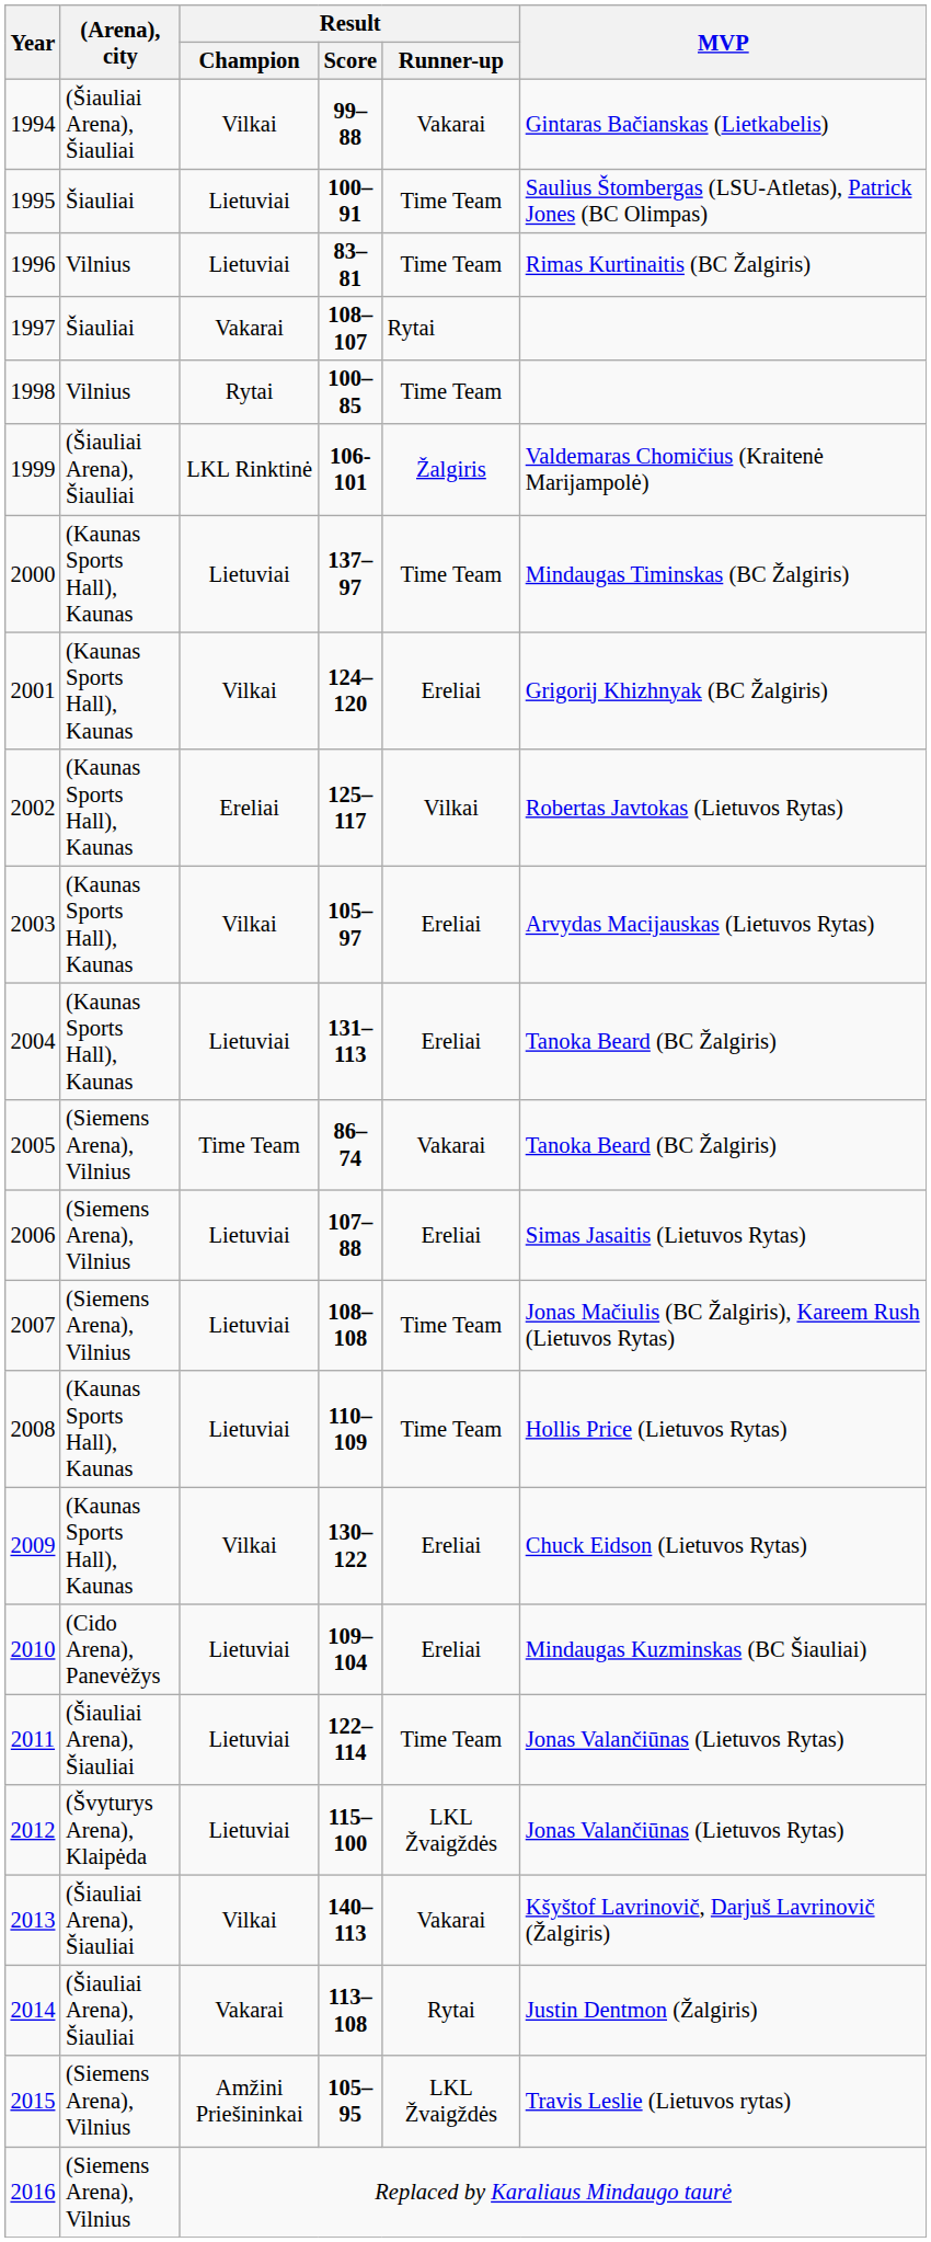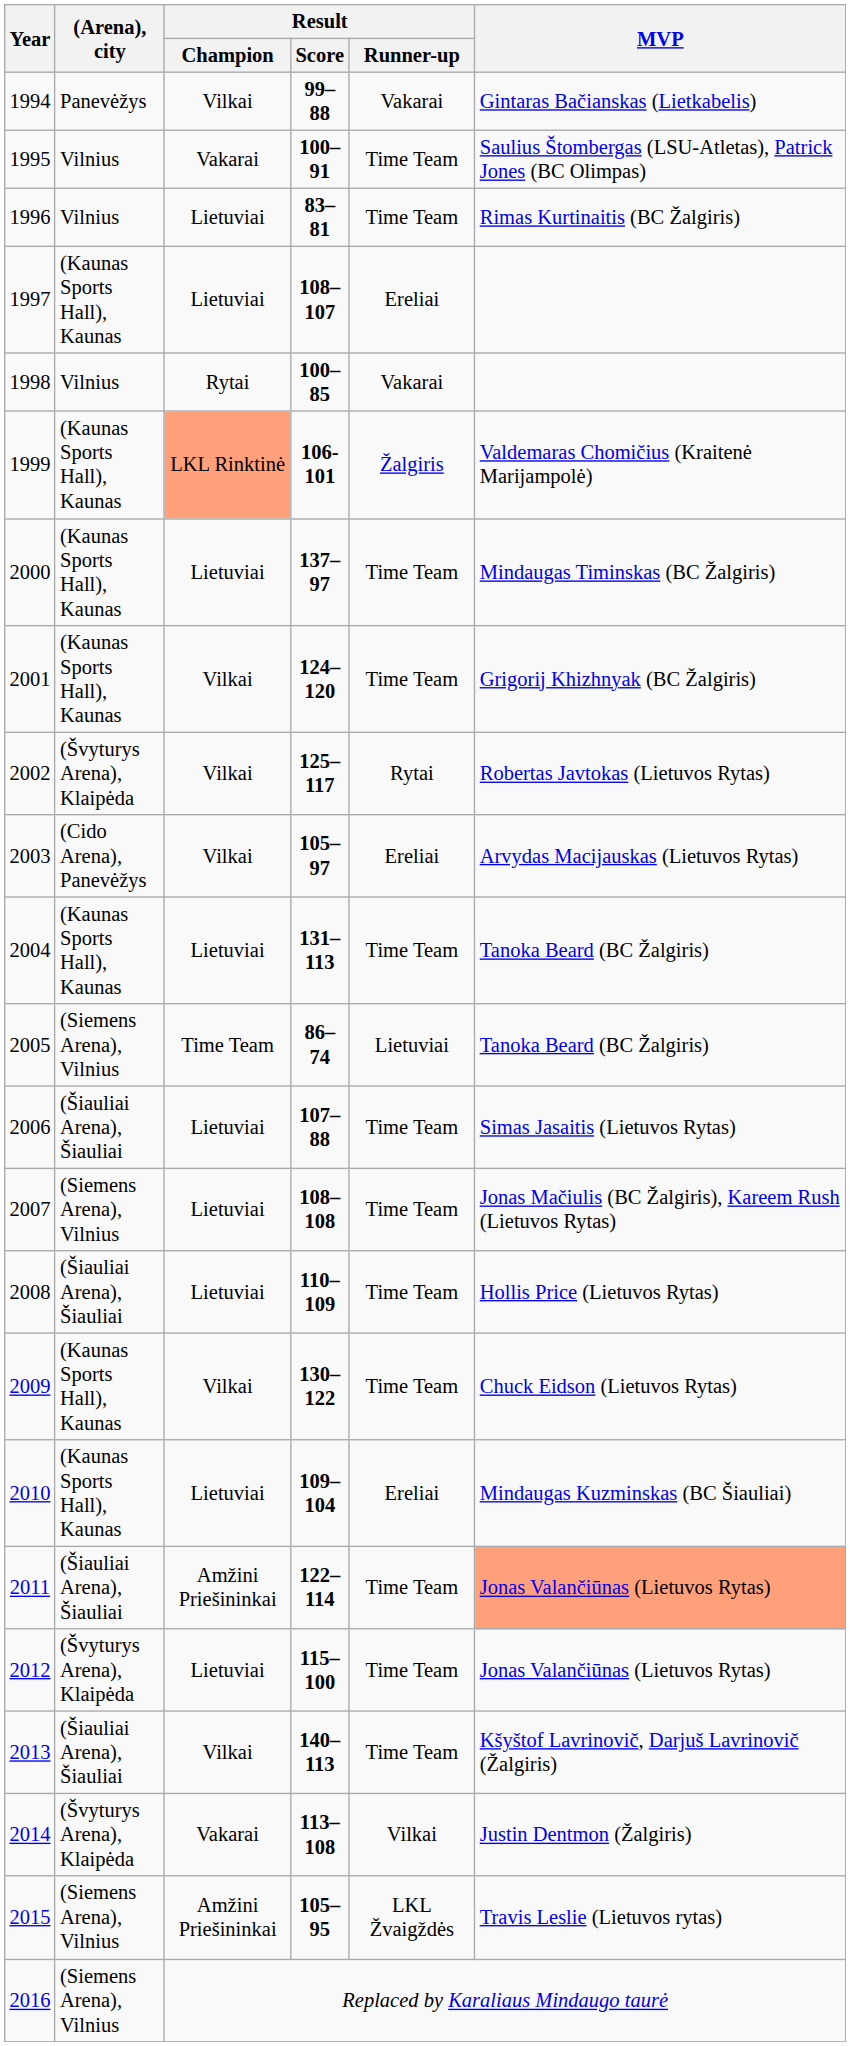 <table class=wikitable style="text-align:center; font-size:95%; width:100%">
 <tr>
 <th rowspan=2 width=5%>Year</th>
 <th rowspan=2 width=13%>(Arena), city</th>
 <th colspan=3>Result</th>
 <th rowspan=2><a href='#'>MVP</a></th>
 </tr>
 <tr>
 <th width=15%>Champion</th>
 <th width=6.5%>Score</th>
 <th width=15%>Runner-up</th>
 </tr>
 <tr>
 <td>1994</td>
-<td align="left">(Šiauliai Arena), Šiauliai</td>
+<td align="left">Panevėžys</td>
 <td> Vilkai</td>
 <td><strong>99–88</strong></td>
 <td> Vakarai</td>
 <td style="text-align:left"> <a href='#'>Gintaras Bačianskas</a> (<a href='#'>Lietkabelis</a>)</td>
 </tr>
 <tr>
 <td>1995</td>
-<td align="left">Šiauliai</td>
-<td> Lietuviai</td>
+<td align="left">Vilnius</td>
+<td> Vakarai</td>
 <td><strong>100–91</strong></td>
 <td> Time Team</td>
 <td style="text-align:left"> <a href='#'>Saulius Štombergas</a> (LSU-Atletas),  <a href='#'>Patrick Jones</a> (BC Olimpas)</td>
 </tr>
 <tr>
 <td>1996</td>
 <td align="left">Vilnius</td>
 <td> Lietuviai</td>
 <td><strong>83–81</strong></td>
 <td> Time Team</td>
 <td style="text-align:left"> <a href='#'>Rimas Kurtinaitis</a> (BC Žalgiris)</td>
 </tr>
 <tr>
 <td>1997</td>
-<td align="left">Šiauliai</td>
-<td> Vakarai</td>
+<td align="left">(Kaunas Sports Hall), Kaunas</td>
+<td> Lietuviai</td>
 <td><strong>108–107</strong></td>
-<td style="text-align:left"> Rytai</td>
+<td> Ereliai</td>
 <td></td>
 </tr>
 <tr>
 <td>1998</td>
 <td align="left">Vilnius</td>
 <td> Rytai</td>
 <td><strong>100–85</strong></td>
-<td> Time Team</td>
+<td> Vakarai</td>
 <td></td>
 </tr>
 <tr>
 <td>1999</td>
-<td align="left">(Šiauliai Arena), Šiauliai</td>
-<td>LKL Rinktinė</td>
+<td align="left">(Kaunas Sports Hall), Kaunas</td>
+<td style="background: lightsalmon;">LKL Rinktinė</td>
 <td><strong>106-101</strong></td>
 <td><a href='#'>Žalgiris</a></td>
 <td style="text-align:left"> <a href='#'>Valdemaras Chomičius</a> (Kraitenė Marijampolė)</td>
 </tr>
 <tr>
 <td>2000</td>
 <td align="left">(Kaunas Sports Hall), Kaunas</td>
 <td> Lietuviai</td>
 <td><strong>137–97</strong></td>
 <td> Time Team</td>
 <td style="text-align:left"> <a href='#'>Mindaugas Timinskas</a> (BC Žalgiris)</td>
 </tr>
 <tr>
 <td>2001</td>
 <td align="left">(Kaunas Sports Hall), Kaunas</td>
 <td> Vilkai</td>
 <td><strong>124–120</strong></td>
-<td> Ereliai</td>
+<td> Time Team</td>
 <td style="text-align:left"> <a href='#'>Grigorij Khizhnyak</a> (BC Žalgiris)</td>
 </tr>
 <tr>
 <td>2002</td>
-<td align="left">(Kaunas Sports Hall), Kaunas</td>
-<td> Ereliai</td>
+<td align="left">(Švyturys Arena), Klaipėda</td>
+<td> Vilkai</td>
 <td><strong>125–117</strong></td>
-<td> Vilkai</td>
+<td> Rytai</td>
 <td style="text-align:left"> <a href='#'>Robertas Javtokas</a> (Lietuvos Rytas)</td>
 </tr>
 <tr>
 <td>2003</td>
-<td align="left">(Kaunas Sports Hall), Kaunas</td>
+<td align="left">(Cido Arena), Panevėžys</td>
 <td> Vilkai</td>
 <td><strong>105–97</strong></td>
 <td> Ereliai</td>
 <td style="text-align:left"> <a href='#'>Arvydas Macijauskas</a> (Lietuvos Rytas)</td>
 </tr>
 <tr>
 <td>2004</td>
 <td align="left">(Kaunas Sports Hall), Kaunas</td>
 <td> Lietuviai</td>
 <td><strong>131–113</strong></td>
-<td> Ereliai</td>
+<td> Time Team</td>
 <td style="text-align:left"> <a href='#'>Tanoka Beard</a> (BC Žalgiris)</td>
 </tr>
 <tr>
 <td>2005</td>
 <td align="left">(Siemens Arena), Vilnius</td>
 <td> Time Team</td>
 <td><strong>86–74</strong></td>
-<td> Vakarai</td>
+<td> Lietuviai</td>
 <td style="text-align:left"> <a href='#'>Tanoka Beard</a> (BC Žalgiris)</td>
 </tr>
 <tr>
 <td>2006</td>
-<td align="left">(Siemens Arena), Vilnius</td>
+<td align="left">(Šiauliai Arena), Šiauliai</td>
 <td> Lietuviai</td>
 <td><strong>107–88</strong></td>
-<td> Ereliai</td>
+<td> Time Team</td>
 <td style="text-align:left"> <a href='#'>Simas Jasaitis</a> (Lietuvos Rytas)</td>
 </tr>
 <tr>
 <td>2007</td>
 <td align="left">(Siemens Arena), Vilnius</td>
 <td> Lietuviai</td>
 <td><strong>108–108</strong></td>
 <td> Time Team</td>
 <td style="text-align:left"> <a href='#'>Jonas Mačiulis</a> (BC Žalgiris),  <a href='#'>Kareem Rush</a> (Lietuvos Rytas)</td>
 </tr>
 <tr>
 <td>2008</td>
-<td align="left">(Kaunas Sports Hall), Kaunas</td>
+<td align="left">(Šiauliai Arena), Šiauliai</td>
 <td> Lietuviai</td>
 <td><strong>110–109</strong></td>
 <td> Time Team</td>
 <td style="text-align:left"> <a href='#'>Hollis Price</a> (Lietuvos Rytas)</td>
 </tr>
 <tr>
 <td><a href='#'>2009</a></td>
 <td align="left">(Kaunas Sports Hall), Kaunas</td>
 <td> Vilkai</td>
 <td><strong>130–122</strong></td>
-<td> Ereliai</td>
+<td> Time Team</td>
 <td style="text-align:left"> <a href='#'>Chuck Eidson</a> (Lietuvos Rytas)</td>
 </tr>
 <tr>
 <td><a href='#'>2010</a></td>
-<td align="left">(Cido Arena), Panevėžys</td>
+<td align="left">(Kaunas Sports Hall), Kaunas</td>
 <td> Lietuviai</td>
 <td><strong>109–104</strong></td>
 <td> Ereliai</td>
 <td style="text-align:left"> <a href='#'>Mindaugas Kuzminskas</a> (BC Šiauliai)</td>
 </tr>
 <tr>
 <td><a href='#'>2011</a></td>
 <td align="left">(Šiauliai Arena), Šiauliai</td>
-<td> Lietuviai</td>
+<td> Amžini Priešininkai</td>
 <td><strong>122–114</strong></td>
 <td> Time Team</td>
-<td style="text-align:left"> <a href='#'>Jonas Valančiūnas</a> (Lietuvos Rytas)</td>
+<td style="background: lightsalmon; text-align:left"> <a href='#'>Jonas Valančiūnas</a> (Lietuvos Rytas)</td>
 </tr>
 <tr>
 <td><a href='#'>2012</a></td>
 <td align="left">(Švyturys Arena), Klaipėda</td>
 <td> Lietuviai</td>
 <td><strong>115–100</strong></td>
-<td> LKL Žvaigždės</td>
+<td> Time Team</td>
 <td style="text-align:left"> <a href='#'>Jonas Valančiūnas</a> (Lietuvos Rytas)</td>
 </tr>
 <tr>
 <td><a href='#'>2013</a></td>
 <td align="left">(Šiauliai Arena), Šiauliai</td>
 <td> Vilkai</td>
 <td><strong>140–113</strong></td>
-<td> Vakarai</td>
+<td> Time Team</td>
 <td style="text-align:left"> <a href='#'>Kšyštof Lavrinovič</a>, <a href='#'>Darjuš Lavrinovič</a> (Žalgiris)</td>
 </tr>
 <tr>
 <td><a href='#'>2014</a></td>
-<td align="left">(Šiauliai Arena), Šiauliai</td>
+<td align="left">(Švyturys Arena), Klaipėda</td>
 <td> Vakarai</td>
 <td><strong>113–108</strong></td>
-<td> Rytai</td>
+<td> Vilkai</td>
 <td style="text-align:left"> <a href='#'>Justin Dentmon</a> (Žalgiris)</td>
 </tr>
 <tr>
 <td><a href='#'>2015</a></td>
 <td align="left">(Siemens Arena), Vilnius</td>
 <td> Amžini Priešininkai</td>
 <td><strong>105–95</strong></td>
 <td> LKL Žvaigždės</td>
 <td style="text-align:left"> <a href='#'>Travis Leslie</a> (Lietuvos rytas)</td>
 </tr>
 <tr>
 <td><a href='#'>2016</a></td>
 <td align="left">(Siemens Arena), Vilnius</td>
 <td colspan="4"><em>Replaced by <a href='#'>Karaliaus Mindaugo taurė</a></em></td>
 </tr>
 </table>
